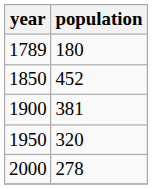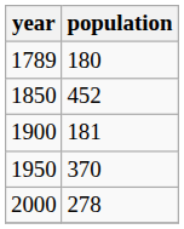 <table class="wikitable">
 <tr>
 <th>year</th>
 <th>population</th>
 </tr>
 <tr>
 <td>1789</td>
 <td>180</td>
 </tr>
 <tr>
 <td>1850</td>
 <td>452</td>
 </tr>
 <tr>
 <td>1900</td>
-<td>381</td>
+<td>181</td>
 </tr>
 <tr>
 <td>1950</td>
-<td>320</td>
+<td>370</td>
 </tr>
 <tr>
 <td>2000</td>
 <td>278</td>
 </tr>
 <tr>
 </tr>
 </table>
